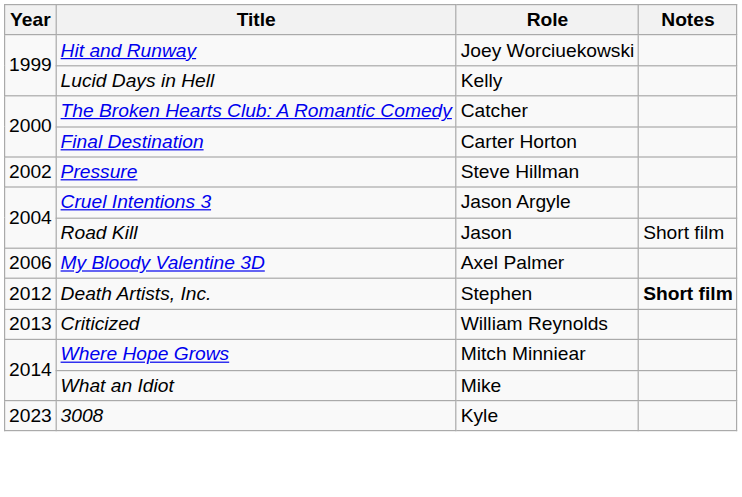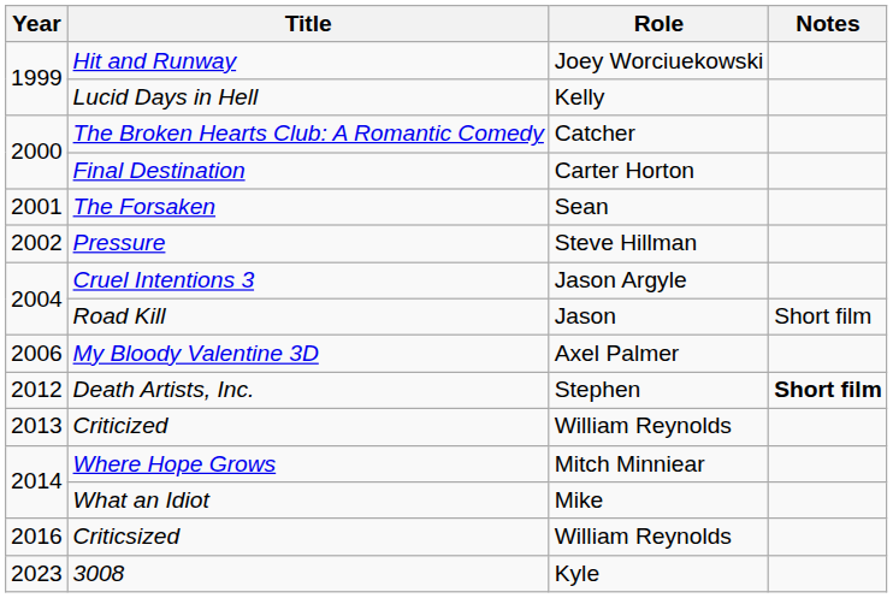 <table class="wikitable sortable">
 <tr>
 <th>Year</th>
 <th>Title</th>
 <th>Role</th>
 <th class="unsortable">Notes</th>
 </tr>
 <tr>
 <td rowspan="2">1999</td>
 <td><em><a href='#'>Hit and Runway</a></em></td>
 <td>Joey Worciuekowski</td>
 <td></td>
 </tr>
 <tr>
 <td><em>Lucid Days in Hell</em></td>
 <td>Kelly</td>
 <td></td>
 </tr>
 <tr>
 <td rowspan="2">2000</td>
 <td><em><a href='#'>The Broken Hearts Club: A Romantic Comedy</a></em></td>
 <td>Catcher</td>
 <td></td>
 </tr>
 <tr>
 <td><em><a href='#'>Final Destination</a></em></td>
 <td>Carter Horton</td>
+<td></td>
+</tr>
+<tr>
+<td>2001</td>
+<td><em><a href='#'>The Forsaken</a></em></td>
+<td>Sean</td>
 <td></td>
 </tr>
 <tr>
 <td>2002</td>
 <td><em><a href='#'>Pressure</a></em></td>
 <td>Steve Hillman</td>
 <td></td>
 </tr>
 <tr>
 <td rowspan="2">2004</td>
 <td><em><a href='#'>Cruel Intentions 3</a></em></td>
 <td>Jason Argyle</td>
 <td></td>
 </tr>
 <tr>
 <td><em>Road Kill</em></td>
 <td>Jason</td>
 <td>Short film</td>
 </tr>
 <tr>
 <td>2006</td>
 <td><em><a href='#'>My Bloody Valentine 3D</a></em></td>
 <td>Axel Palmer</td>
 <td></td>
 </tr>
 <tr>
 <td>2012</td>
 <td><em>Death Artists, Inc.</em></td>
 <td>Stephen</td>
 <td><strong>Short film</strong></td>
 </tr>
 <tr>
 <td>2013</td>
 <td><em>Criticized</em></td>
 <td>William Reynolds</td>
 <td></td>
 </tr>
 <tr>
 <td rowspan="2">2014</td>
 <td><em><a href='#'>Where Hope Grows</a></em></td>
 <td>Mitch Minniear</td>
 <td></td>
 </tr>
 <tr>
 <td><em>What an Idiot</em></td>
 <td>Mike</td>
 <td></td>
 </tr>
 <tr>
+<td>2016</td>
+<td><em>Criticsized</em></td>
+<td>William Reynolds</td>
+<td></td>
+</tr>
+<tr>
 <td>2023</td>
 <td><em>3008</em></td>
 <td>Kyle</td>
 <td></td>
 </tr>
 </table>
